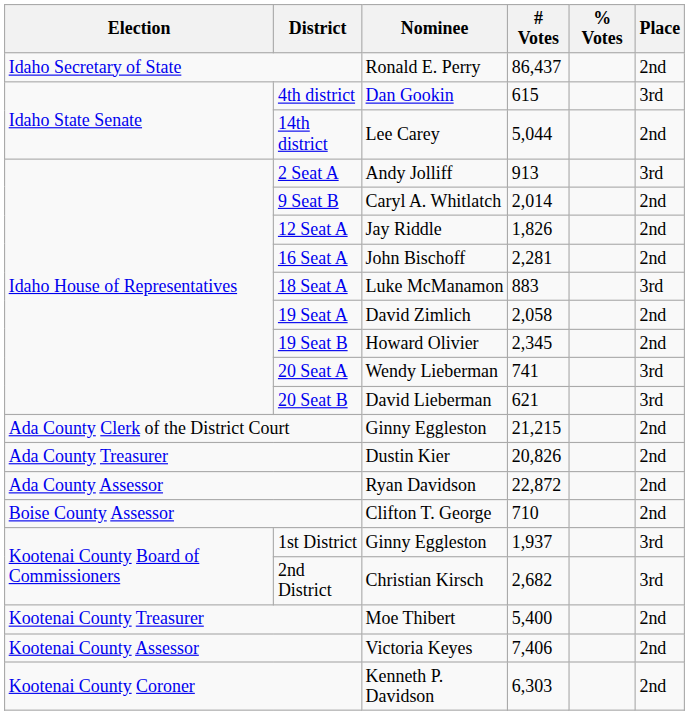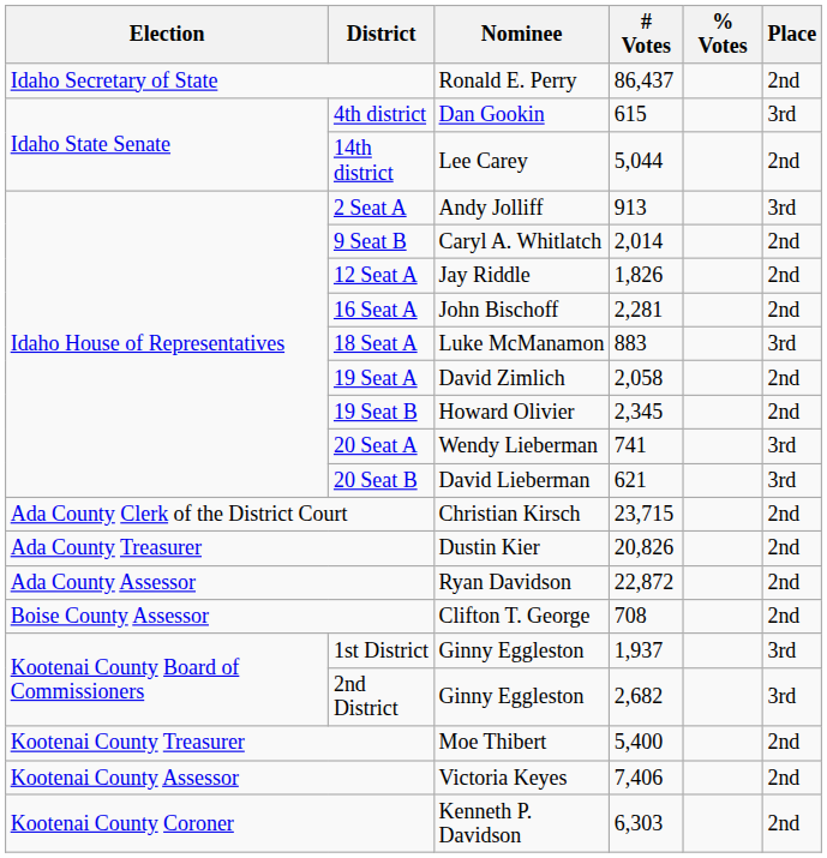 <table class="wikitable sortable mw-collapsible mw-collapsed">
 <tr>
 <th>Election</th>
 <th>District</th>
 <th>Nominee</th>
 <th># Votes</th>
 <th>% Votes</th>
 <th>Place</th>
 </tr>
 <tr>
 <td colspan="2"><a href='#'>Idaho Secretary of State</a></td>
 <td>Ronald E. Perry</td>
 <td>86,437</td>
 <td></td>
 <td>2nd</td>
 </tr>
 <tr>
 <td rowspan="2"><a href='#'>Idaho State Senate</a></td>
 <td><a href='#'>4th district</a></td>
 <td><a href='#'>Dan Gookin</a></td>
 <td>615</td>
 <td></td>
 <td>3rd</td>
 </tr>
 <tr>
 <td><a href='#'>14th district</a></td>
 <td>Lee Carey</td>
 <td>5,044</td>
 <td></td>
 <td>2nd</td>
 </tr>
 <tr>
 <td rowspan="9"><a href='#'>Idaho House of Representatives</a></td>
 <td><a href='#'>2 Seat A</a></td>
 <td>Andy Jolliff</td>
 <td>913</td>
 <td></td>
 <td>3rd</td>
 </tr>
 <tr>
 <td><a href='#'>9 Seat B</a></td>
 <td>Caryl A. Whitlatch</td>
 <td>2,014</td>
 <td></td>
 <td>2nd</td>
 </tr>
 <tr>
 <td><a href='#'>12 Seat A</a></td>
 <td>Jay Riddle</td>
 <td>1,826</td>
 <td></td>
 <td>2nd</td>
 </tr>
 <tr>
 <td><a href='#'>16 Seat A</a></td>
 <td>John Bischoff</td>
 <td>2,281</td>
 <td></td>
 <td>2nd</td>
 </tr>
 <tr>
 <td><a href='#'>18 Seat A</a></td>
 <td>Luke McManamon</td>
 <td>883</td>
 <td></td>
 <td>3rd</td>
 </tr>
 <tr>
 <td><a href='#'>19 Seat A</a></td>
 <td>David Zimlich</td>
 <td>2,058</td>
 <td></td>
 <td>2nd</td>
 </tr>
 <tr>
 <td><a href='#'>19 Seat B</a></td>
 <td>Howard Olivier</td>
 <td>2,345</td>
 <td></td>
 <td>2nd</td>
 </tr>
 <tr>
 <td><a href='#'>20 Seat A</a></td>
 <td>Wendy Lieberman</td>
 <td>741</td>
 <td></td>
 <td>3rd</td>
 </tr>
 <tr>
 <td><a href='#'>20 Seat B</a></td>
 <td>David Lieberman</td>
 <td>621</td>
 <td></td>
 <td>3rd</td>
 </tr>
 <tr>
 <td colspan="2"><a href='#'>Ada County</a> <a href='#'>Clerk</a> of the District Court</td>
-<td>Ginny Eggleston</td>
-<td>21,215</td>
+<td>Christian Kirsch</td>
+<td>23,715</td>
 <td></td>
 <td>2nd</td>
 </tr>
 <tr>
 <td colspan="2"><a href='#'>Ada County</a> <a href='#'>Treasurer</a></td>
 <td>Dustin Kier</td>
 <td>20,826</td>
 <td></td>
 <td>2nd</td>
 </tr>
 <tr>
 <td colspan="2"><a href='#'>Ada County</a> <a href='#'>Assessor</a></td>
 <td>Ryan Davidson</td>
 <td>22,872</td>
 <td></td>
 <td>2nd</td>
 </tr>
 <tr>
 <td colspan="2"><a href='#'>Boise County</a> <a href='#'>Assessor</a></td>
 <td>Clifton T. George</td>
-<td>710</td>
+<td>708</td>
 <td></td>
 <td>2nd</td>
 </tr>
 <tr>
 <td rowspan="2"><a href='#'>Kootenai County</a> <a href='#'>Board of Commissioners</a></td>
 <td>1st District</td>
 <td>Ginny Eggleston</td>
 <td>1,937</td>
 <td></td>
 <td>3rd</td>
 </tr>
 <tr>
 <td>2nd District</td>
-<td>Christian Kirsch</td>
+<td>Ginny Eggleston</td>
 <td>2,682</td>
 <td></td>
 <td>3rd</td>
 </tr>
 <tr>
 <td colspan="2"><a href='#'>Kootenai County</a> <a href='#'>Treasurer</a></td>
 <td>Moe Thibert</td>
 <td>5,400</td>
 <td></td>
 <td>2nd</td>
 </tr>
 <tr>
 <td colspan="2"><a href='#'>Kootenai County</a> <a href='#'>Assessor</a></td>
 <td>Victoria Keyes</td>
 <td>7,406</td>
 <td></td>
 <td>2nd</td>
 </tr>
 <tr>
 <td colspan="2"><a href='#'>Kootenai County</a> <a href='#'>Coroner</a></td>
 <td>Kenneth P. Davidson</td>
 <td>6,303</td>
 <td></td>
 <td>2nd</td>
 </tr>
 </table>
